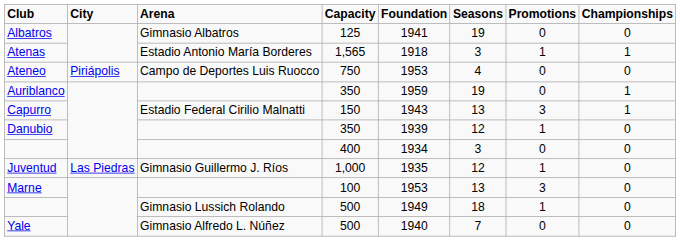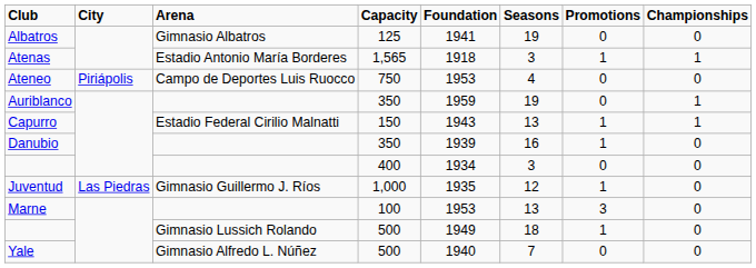 <table class="wikitable sortable">
 <tr>
 <td><strong>Club</strong></td>
 <td><strong>City</strong></td>
 <td><strong>Arena</strong></td>
 <td><strong>Capacity</strong></td>
 <td><strong>Foundation</strong></td>
 <td><strong>Seasons</strong></td>
 <td><strong>Promotions</strong></td>
 <td><strong>Championships</strong></td>
 </tr>
 <tr align=left>
 <td><a href='#'>Albatros</a></td>
 <td rowspan=2></td>
 <td>Gimnasio Albatros</td>
 <td align="center">125</td>
 <td align="center">1941</td>
 <td align="center">19</td>
 <td align="center">0</td>
 <td align="center">0</td>
 </tr>
 <tr align=left>
 <td><a href='#'>Atenas</a></td>
 <td>Estadio Antonio María Borderes</td>
 <td align="center">1,565</td>
 <td align="center">1918</td>
 <td align="center">3</td>
 <td align="center">1</td>
 <td align="center">1</td>
 </tr>
 <tr align=left>
 <td><a href='#'>Ateneo</a></td>
 <td> <a href='#'>Piriápolis</a></td>
 <td>Campo de Deportes Luis Ruocco</td>
 <td align="center">750</td>
 <td align="center">1953</td>
 <td align="center">4</td>
 <td align="center">0</td>
 <td align="center">0</td>
 </tr>
 <tr align=left>
 <td><a href='#'>Auriblanco</a></td>
 <td rowspan=4></td>
 <td></td>
 <td align="center">350</td>
 <td align="center">1959</td>
 <td align="center">19</td>
 <td align="center">0</td>
 <td align="center">1</td>
 </tr>
 <tr align=left>
 <td><a href='#'>Capurro</a></td>
 <td>Estadio Federal Cirilio Malnatti</td>
 <td align="center">150</td>
 <td align="center">1943</td>
 <td align="center">13</td>
-<td align="center">3</td>
+<td align="center">1</td>
 <td align="center">1</td>
 </tr>
 <tr align=left>
 <td><a href='#'>Danubio</a></td>
 <td></td>
 <td align="center">350</td>
 <td align="center">1939</td>
-<td align="center">12</td>
+<td align="center">16</td>
 <td align="center">1</td>
 <td align="center">0</td>
 </tr>
 <tr align=left>
 <td></td>
 <td></td>
 <td align="center">400</td>
 <td align="center">1934</td>
 <td align="center">3</td>
 <td align="center">0</td>
 <td align="center">0</td>
 </tr>
 <tr align=left>
 <td><a href='#'>Juventud</a></td>
 <td> <a href='#'>Las Piedras</a></td>
 <td>Gimnasio Guillermo J. Ríos</td>
 <td align="center">1,000</td>
 <td align="center">1935</td>
 <td align="center">12</td>
 <td align="center">1</td>
 <td align="center">0</td>
 </tr>
 <tr align=left>
 <td><a href='#'>Marne</a></td>
 <td rowspan=3></td>
 <td></td>
 <td align="center">100</td>
 <td align="center">1953</td>
 <td align="center">13</td>
 <td align="center">3</td>
 <td align="center">0</td>
 </tr>
 <tr align=left>
 <td></td>
 <td>Gimnasio Lussich Rolando</td>
 <td align="center">500</td>
 <td align="center">1949</td>
 <td align="center">18</td>
 <td align="center">1</td>
 <td align="center">0</td>
 </tr>
 <tr align=left>
 <td><a href='#'>Yale</a></td>
 <td>Gimnasio Alfredo L. Núñez</td>
 <td align="center">500</td>
 <td align="center">1940</td>
 <td align="center">7</td>
 <td align="center">0</td>
 <td align="center">0</td>
 </tr>
 </table>
